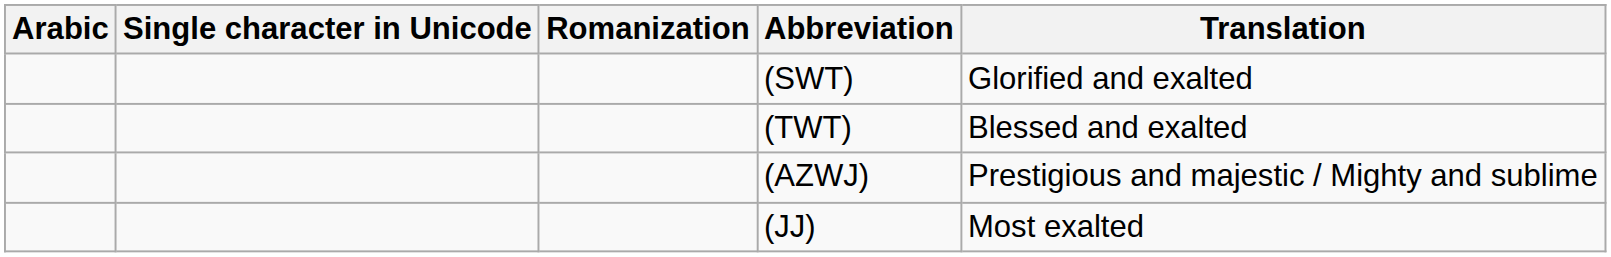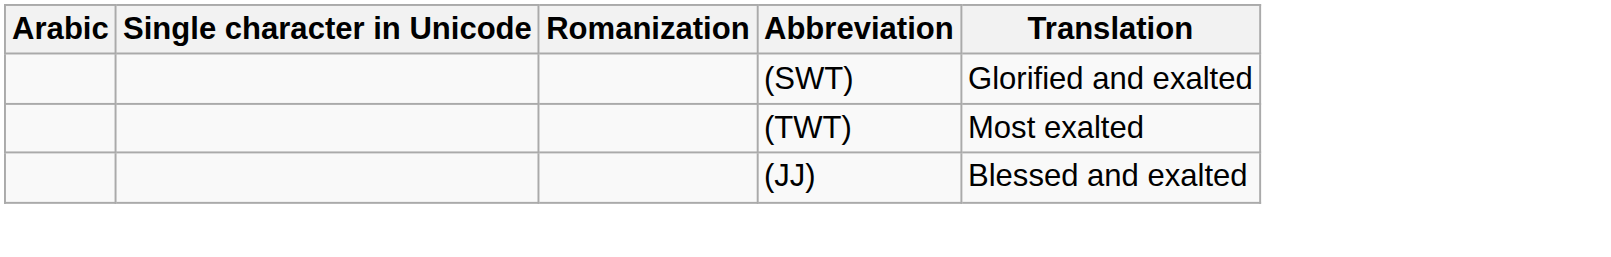 <table class="wikitable">
 <tr>
 <th>Arabic</th>
 <th>Single character in Unicode</th>
 <th>Romanization</th>
 <th>Abbreviation</th>
 <th>Translation</th>
 </tr>
 <tr>
 <td></td>
 <td></td>
 <td></td>
 <td>(SWT)</td>
 <td>Glorified and exalted</td>
 </tr>
 <tr>
 <td></td>
 <td></td>
 <td></td>
 <td>(TWT)</td>
-<td>Blessed and exalted</td>
-</tr>
-<tr>
-<td></td>
-<td></td>
-<td></td>
-<td>(AZWJ)</td>
-<td>Prestigious and majestic / Mighty and sublime</td>
+<td>Most exalted</td>
 </tr>
 <tr>
 <td></td>
 <td></td>
 <td></td>
 <td>(JJ)</td>
-<td>Most exalted</td>
+<td>Blessed and exalted</td>
 </tr>
 </table>
